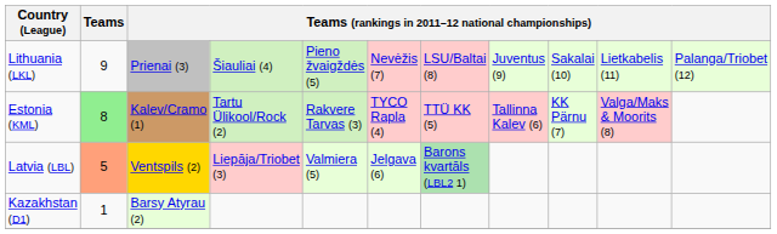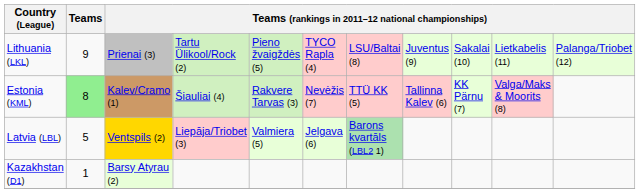 <table class="wikitable">
 <tr>
 <th>Country <small>(League)</small></th>
 <th>Teams</th>
 <th colspan=9>Teams <small>(rankings in 2011–12 national championships)</small></th>
 </tr>
 <tr>
 <td> <a href='#'>Lithuania</a> <small>(<a href='#'>LKL</a>)</small></td>
 <td align=center>9</td>
 <td style="background:silver;"><a href='#'>Prienai</a> <small>(3)</small></td>
-<td style="background:#D0F0C0;"><a href='#'>Šiauliai</a> <small>(4)</small></td>
+<td style="background:#D0F0C0;"><a href='#'>Tartu Ülikool/Rock</a> <small>(2)</small></td>
 <td style="background:#D0F0C0;"><a href='#'>Pieno žvaigždės</a> <small>(5)</small></td>
-<td style="background:#ffcccc;"><a href='#'>Nevėžis</a> <small>(7)</small></td>
+<td style="background:#ffcccc;"><a href='#'>TYCO Rapla</a> <small>(4)</small></td>
 <td style="background:#ffcccc;"><a href='#'>LSU/Baltai</a> <small>(8)</small></td>
 <td style="background:#E8FFD8;"><a href='#'>Juventus</a> <small>(9)</small></td>
 <td style="background:#E8FFD8;"><a href='#'>Sakalai</a> <small>(10)</small></td>
 <td style="background:#E8FFD8;"><a href='#'>Lietkabelis</a> <small>(11)</small></td>
 <td style="background:#E8FFD8;"><a href='#'>Palanga/Triobet</a> <small>(12)</small></td>
 </tr>
 <tr>
 <td> <a href='#'>Estonia</a> <small>(<a href='#'>KML</a>)</small></td>
 <td align=center style="background: lightgreen;">8</td>
 <td style="background:#CC9966;"><a href='#'>Kalev/Cramo</a> <small>(1)</small></td>
-<td style="background:#D0F0C0;"><a href='#'>Tartu Ülikool/Rock</a> <small>(2)</small></td>
+<td style="background:#D0F0C0;"><a href='#'>Šiauliai</a> <small>(4)</small></td>
 <td style="background:#D0F0C0;"><a href='#'>Rakvere Tarvas</a> <small>(3)</small></td>
-<td style="background:#ffcccc;"><a href='#'>TYCO Rapla</a> <small>(4)</small></td>
+<td style="background:#ffcccc;"><a href='#'>Nevėžis</a> <small>(7)</small></td>
 <td style="background:#ffcccc;"><a href='#'>TTÜ KK</a> <small>(5)</small></td>
 <td style="background:#ffcccc;"><a href='#'>Tallinna Kalev</a> <small>(6)</small></td>
 <td style="background:#E8FFD8;"><a href='#'>KK Pärnu</a> <small>(7)</small></td>
 <td style="background:#ffcccc;"><a href='#'>Valga/Maks & Moorits</a> <small>(8)</small></td>
 <td></td>
 </tr>
 <tr>
 <td> <a href='#'>Latvia</a> <small>(<a href='#'>LBL</a>)</small></td>
-<td align=center style="background: lightsalmon;">5</td>
+<td align=center>5</td>
 <td style="background:gold;"><a href='#'>Ventspils</a> <small>(2)</small></td>
 <td style="background:#ffcccc;"><a href='#'>Liepāja/Triobet</a> <small>(3)</small></td>
 <td style="background:#E8FFD8;"><a href='#'>Valmiera</a> <small>(5)</small></td>
 <td style="background:#E8FFD8;"><a href='#'>Jelgava</a> <small>(6)</small></td>
 <td style="background:#ACE1AF;"><a href='#'>Barons kvartāls</a> <small>(<a href='#'>LBL2</a> 1)</small></td>
 <td></td>
 <td></td>
 <td></td>
 <td></td>
 </tr>
 <tr>
 <td> <a href='#'>Kazakhstan</a> <small>(<a href='#'>D1</a>)</small></td>
 <td align=center>1</td>
 <td style="background:#E8FFD8;"><a href='#'>Barsy Atyrau</a> <small>(2)</small></td>
 <td></td>
 <td></td>
 <td></td>
 <td></td>
 <td></td>
 <td></td>
 <td></td>
 <td></td>
 </tr>
 <tr>
 </tr>
 </table>
